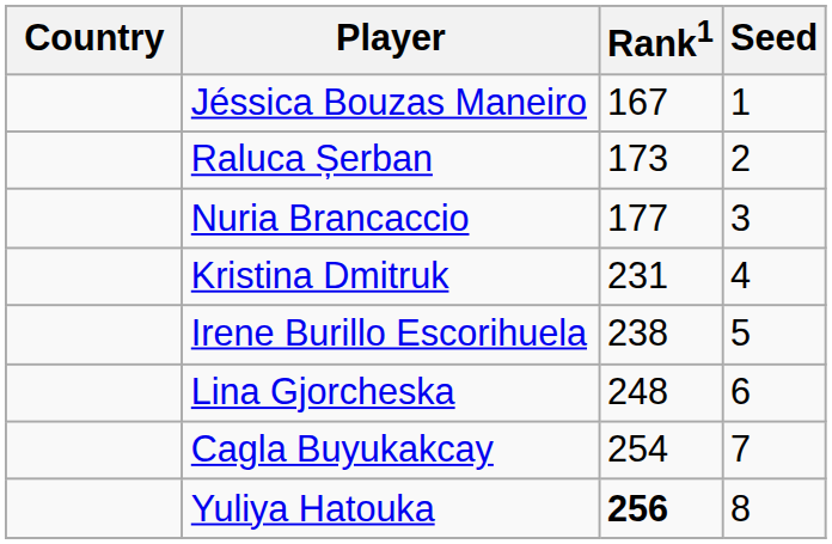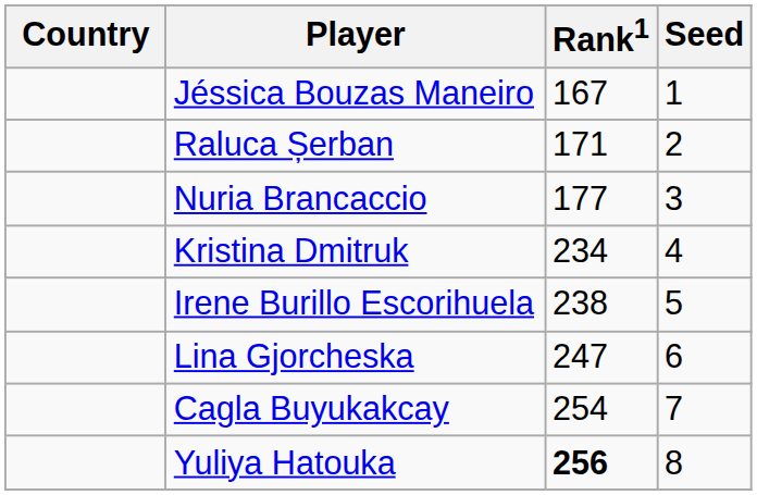 <table class="sortable wikitable">
 <tr>
 <th width="70">Country</th>
 <th width="175">Player</th>
 <th>Rank<sup>1</sup></th>
 <th>Seed</th>
 </tr>
 <tr>
 <td></td>
 <td><a href='#'>Jéssica Bouzas Maneiro</a></td>
 <td>167</td>
 <td>1</td>
 </tr>
 <tr>
 <td></td>
 <td><a href='#'>Raluca Șerban</a></td>
-<td>173</td>
+<td>171</td>
 <td>2</td>
 </tr>
 <tr>
 <td></td>
 <td><a href='#'>Nuria Brancaccio</a></td>
 <td>177</td>
 <td>3</td>
 </tr>
 <tr>
 <td></td>
 <td><a href='#'>Kristina Dmitruk</a></td>
-<td>231</td>
+<td>234</td>
 <td>4</td>
 </tr>
 <tr>
 <td></td>
 <td><a href='#'>Irene Burillo Escorihuela</a></td>
 <td>238</td>
 <td>5</td>
 </tr>
 <tr>
 <td></td>
 <td><a href='#'>Lina Gjorcheska</a></td>
-<td>248</td>
+<td>247</td>
 <td>6</td>
 </tr>
 <tr>
 <td></td>
 <td><a href='#'>Cagla Buyukakcay</a></td>
 <td>254</td>
 <td>7</td>
 </tr>
 <tr>
 <td></td>
 <td><a href='#'>Yuliya Hatouka</a></td>
 <td><strong>256</strong></td>
 <td>8</td>
 </tr>
 </table>
